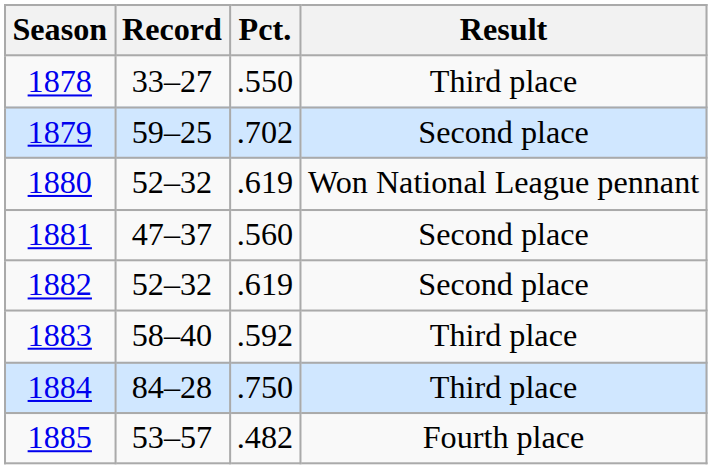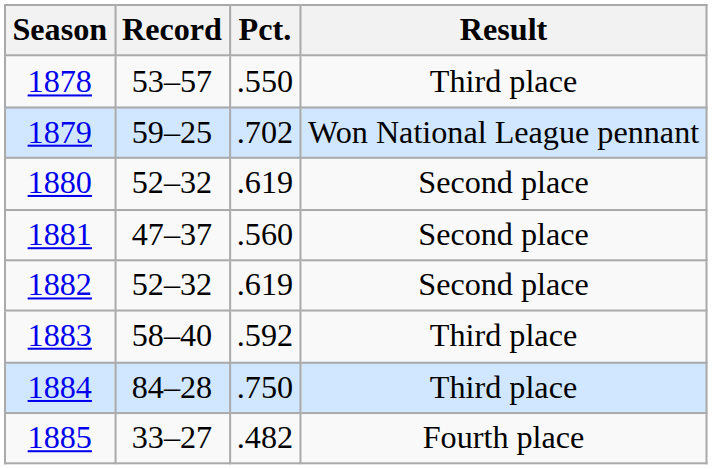 <table class="wikitable" style="text-align:center">
 <tr>
 <th>Season</th>
 <th>Record</th>
 <th>Pct.</th>
 <th>Result</th>
 </tr>
 <tr>
 <td><a href='#'>1878</a></td>
-<td>33–27</td>
+<td>53–57</td>
 <td>.550</td>
 <td>Third place</td>
 </tr>
 <tr bgcolor="#D0E7FF">
 <td><a href='#'>1879</a></td>
 <td>59–25</td>
 <td>.702</td>
-<td>Second place</td>
+<td>Won National League pennant</td>
 </tr>
 <tr>
 <td><a href='#'>1880</a></td>
 <td>52–32</td>
 <td>.619</td>
-<td>Won National League pennant</td>
+<td>Second place</td>
 </tr>
 <tr>
 <td><a href='#'>1881</a></td>
 <td>47–37</td>
 <td>.560</td>
 <td>Second place</td>
 </tr>
 <tr>
 <td><a href='#'>1882</a></td>
 <td>52–32</td>
 <td>.619</td>
 <td>Second place</td>
 </tr>
 <tr>
 <td><a href='#'>1883</a></td>
 <td>58–40</td>
 <td>.592</td>
 <td>Third place</td>
 </tr>
 <tr bgcolor="#D0E7FF">
 <td><a href='#'>1884</a></td>
 <td>84–28</td>
 <td>.750</td>
 <td>Third place</td>
 </tr>
 <tr>
 <td><a href='#'>1885</a></td>
-<td>53–57</td>
+<td>33–27</td>
 <td>.482</td>
 <td>Fourth place</td>
 </tr>
 </table>
